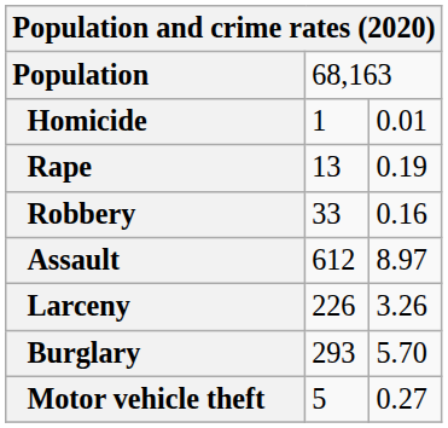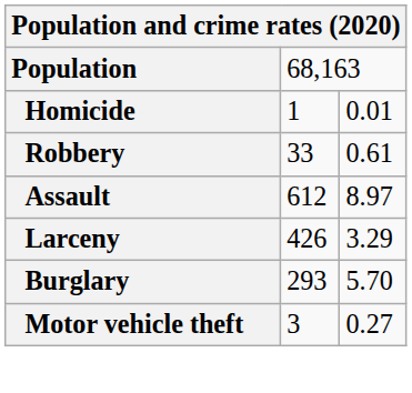 <table class="wikitable collapsible">
 <tr>
 <th colspan="3">Population and crime rates (2020)</th>
 </tr>
 <tr>
 <th scope="row" style="text-align: left;">Population</th>
 <td colspan="2">68,163</td>
 </tr>
 <tr>
 <th scope="row" style="text-align: left;">  Homicide</th>
 <td>1</td>
 <td>0.01</td>
 </tr>
 <tr>
-<th scope="row" style="text-align: left;">  Rape</th>
-<td>13</td>
-<td>0.19</td>
-</tr>
-<tr>
 <th scope="row" style="text-align: left;">  Robbery</th>
 <td>33</td>
-<td>0.16</td>
+<td>0.61</td>
 </tr>
 <tr>
 <th scope="row" style="text-align: left;">  Assault</th>
 <td>612</td>
 <td>8.97</td>
 </tr>
 <tr>
 <th scope="row" style="text-align: left;">  Larceny</th>
-<td>226</td>
-<td>3.26</td>
+<td>426</td>
+<td>3.29</td>
 </tr>
 <tr>
 <th scope="row" style="text-align: left;">  Burglary</th>
 <td>293</td>
 <td>5.70</td>
 </tr>
 <tr>
 <th scope="row" style="text-align: left;">  Motor vehicle theft</th>
-<td>5</td>
+<td>3</td>
 <td>0.27</td>
 </tr>
 </table>
